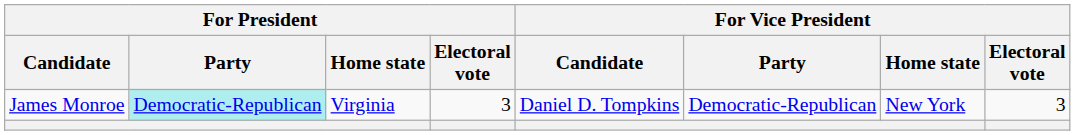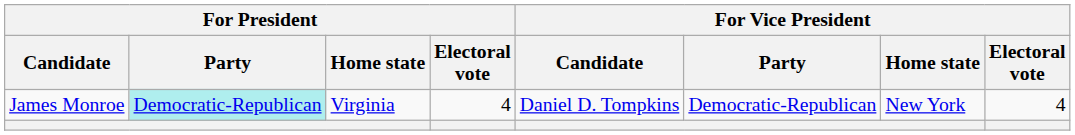 <table class=wikitable>
 <tr>
 <th colspan=4>For President</th>
 <th colspan=4>For Vice President</th>
 </tr>
 <tr>
 <th>Candidate</th>
 <th>Party</th>
 <th>Home state</th>
 <th>Electoral<br>vote</th>
 <th>Candidate</th>
 <th>Party</th>
 <th>Home state</th>
 <th>Electoral<br>vote</th>
 </tr>
 <tr>
 <td><a href='#'>James Monroe</a></td>
 <td style="background: paleturquoise;"><a href='#'>Democratic-Republican</a></td>
 <td><a href='#'>Virginia</a></td>
-<td align=right>3</td>
+<td align=right>4</td>
 <td><a href='#'>Daniel D. Tompkins</a></td>
 <td><a href='#'>Democratic-Republican</a></td>
 <td><a href='#'>New York</a></td>
-<td align=right>3</td>
+<td align=right>4</td>
 </tr>
 <tr>
 <th colspan=3></th>
 <th></th>
 <th colspan=3></th>
 <th></th>
 </tr>
 </table>
